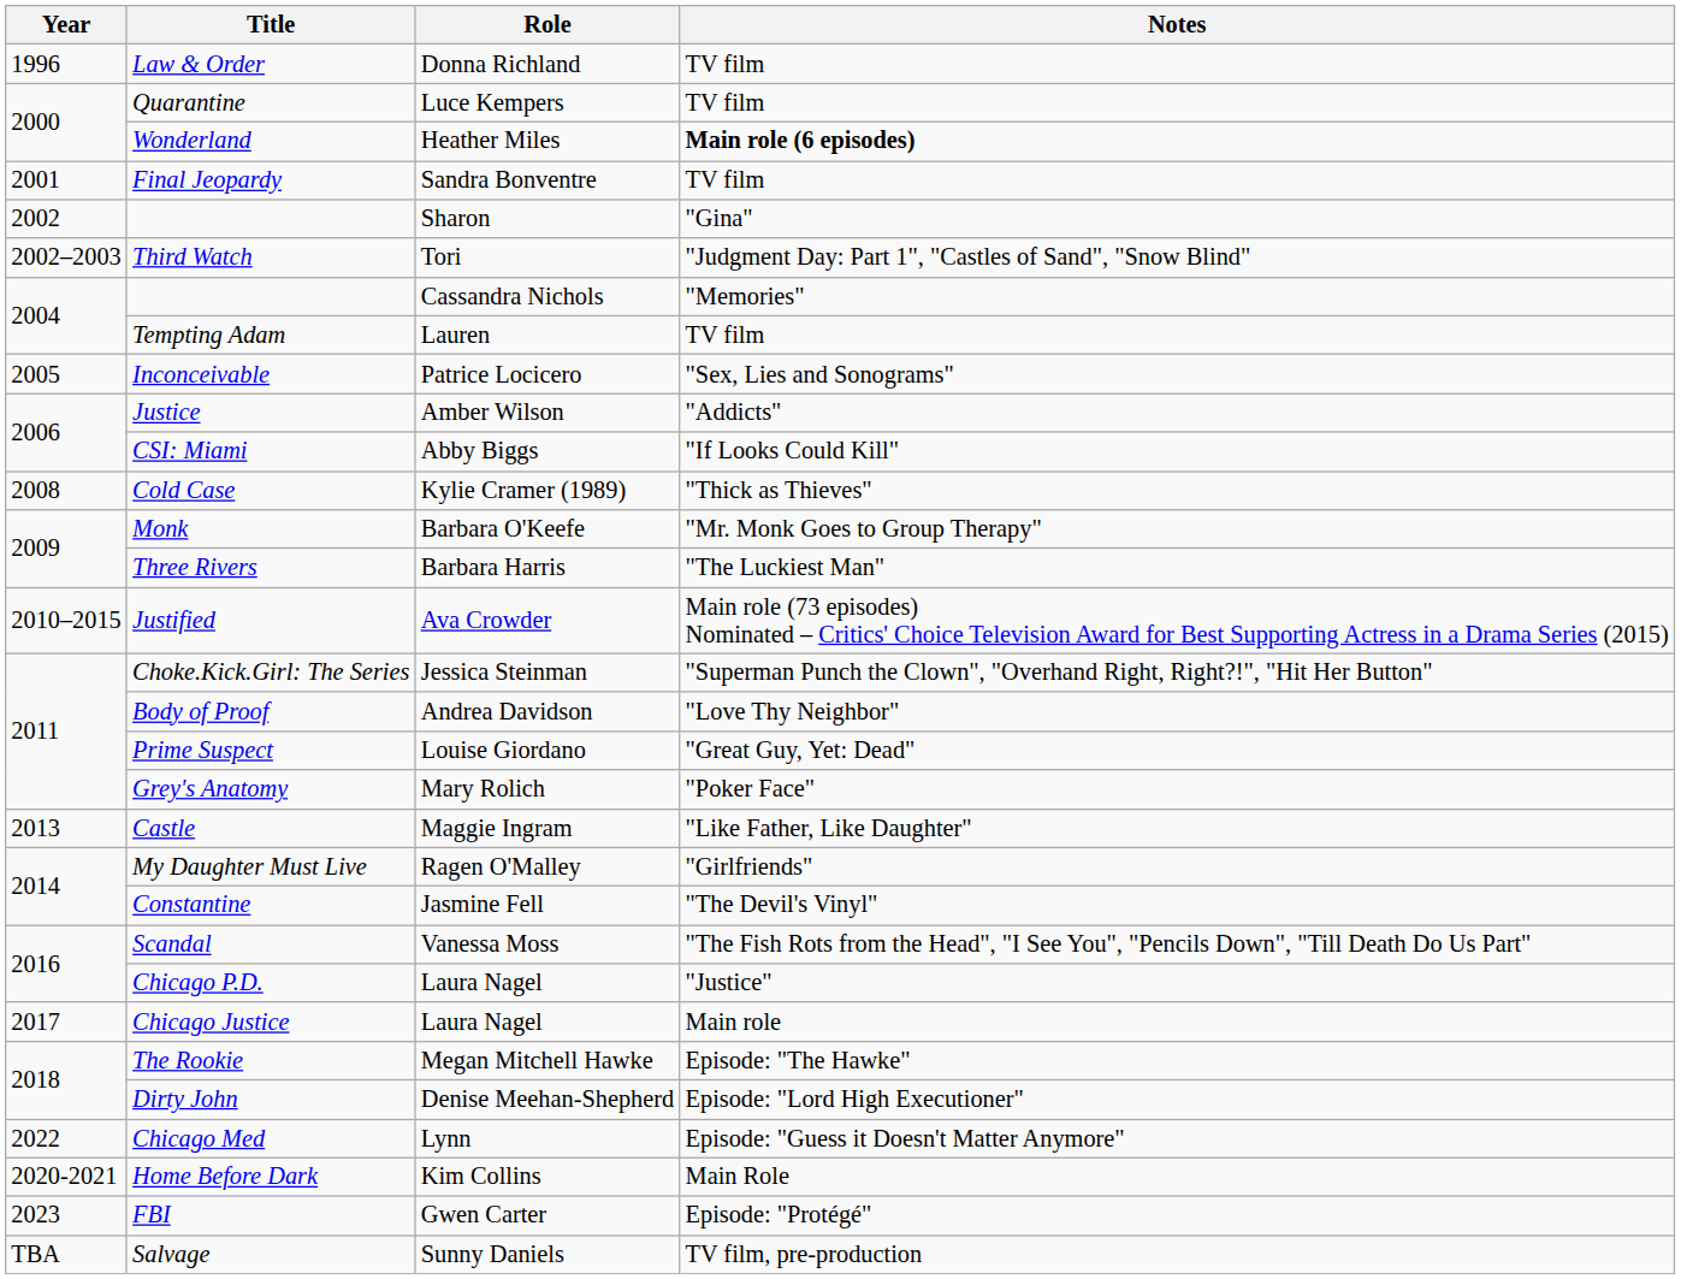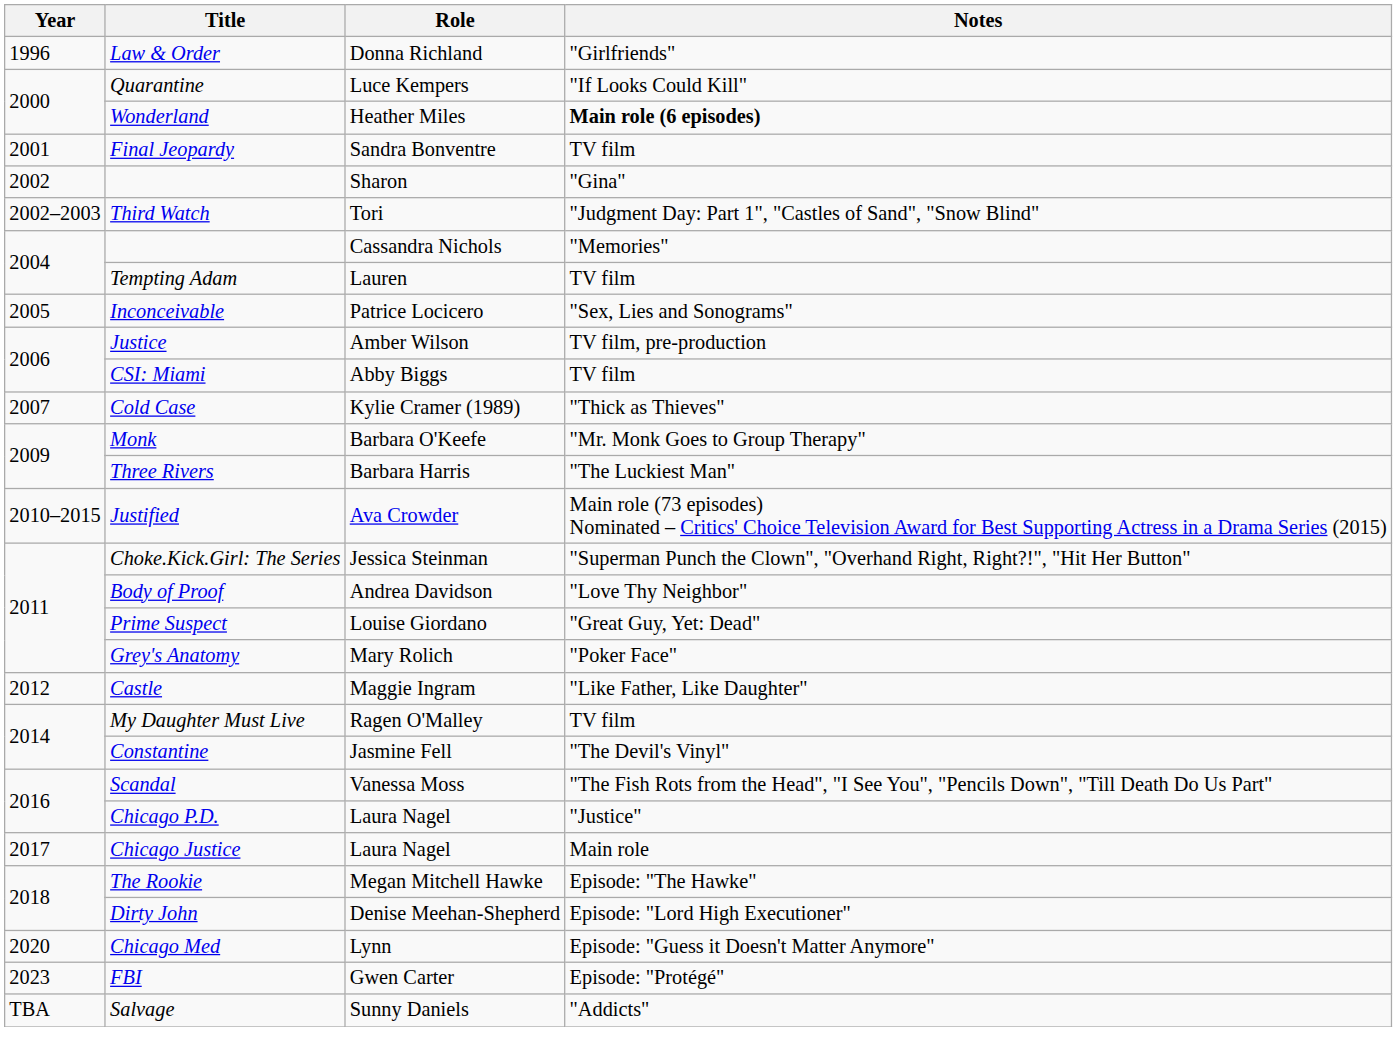 <table class="wikitable sortable">
 <tr>
 <th>Year</th>
 <th>Title</th>
 <th>Role</th>
 <th class="unsortable">Notes</th>
 </tr>
 <tr>
 <td>1996</td>
 <td><em><a href='#'>Law & Order</a></em></td>
 <td>Donna Richland</td>
-<td>TV film</td>
+<td>"Girlfriends"</td>
 </tr>
 <tr>
 <td rowspan="2">2000</td>
 <td><em>Quarantine</em></td>
 <td>Luce Kempers</td>
-<td>TV film</td>
+<td>"If Looks Could Kill"</td>
 </tr>
 <tr>
 <td><em><a href='#'>Wonderland</a></em></td>
 <td>Heather Miles</td>
 <td><strong>Main role (6 episodes)</strong></td>
 </tr>
 <tr>
 <td>2001</td>
 <td><em><a href='#'>Final Jeopardy</a></em></td>
 <td>Sandra Bonventre</td>
 <td>TV film</td>
 </tr>
 <tr>
 <td>2002</td>
 <td><em></em></td>
 <td>Sharon</td>
 <td>"Gina"</td>
 </tr>
 <tr>
 <td>2002–2003</td>
 <td><em><a href='#'>Third Watch</a></em></td>
 <td>Tori</td>
 <td>"Judgment Day: Part 1", "Castles of Sand", "Snow Blind"</td>
 </tr>
 <tr>
 <td rowspan="2">2004</td>
 <td><em></em></td>
 <td>Cassandra Nichols</td>
 <td>"Memories"</td>
 </tr>
 <tr>
 <td><em>Tempting Adam</em></td>
 <td>Lauren</td>
 <td>TV film</td>
 </tr>
 <tr>
 <td>2005</td>
 <td><em><a href='#'>Inconceivable</a></em></td>
 <td>Patrice Locicero</td>
 <td>"Sex, Lies and Sonograms"</td>
 </tr>
 <tr>
 <td rowspan="2">2006</td>
 <td><em><a href='#'>Justice</a></em></td>
 <td>Amber Wilson</td>
-<td>"Addicts"</td>
+<td>TV film, pre-production</td>
 </tr>
 <tr>
 <td><em><a href='#'>CSI: Miami</a></em></td>
 <td>Abby Biggs</td>
-<td>"If Looks Could Kill"</td>
+<td>TV film</td>
 </tr>
 <tr>
-<td>2008</td>
+<td>2007</td>
 <td><em><a href='#'>Cold Case</a></em></td>
 <td>Kylie Cramer (1989)</td>
 <td>"Thick as Thieves"</td>
 </tr>
 <tr>
 <td rowspan="2">2009</td>
 <td><em><a href='#'>Monk</a></em></td>
 <td>Barbara O'Keefe</td>
 <td>"Mr. Monk Goes to Group Therapy"</td>
 </tr>
 <tr>
 <td><em><a href='#'>Three Rivers</a></em></td>
 <td>Barbara Harris</td>
 <td>"The Luckiest Man"</td>
 </tr>
 <tr>
 <td>2010–2015</td>
 <td><em><a href='#'>Justified</a></em></td>
 <td><a href='#'>Ava Crowder</a></td>
 <td>Main role (73 episodes)<br>Nominated – <a href='#'>Critics' Choice Television Award for Best Supporting Actress in a Drama Series</a> (2015)</td>
 </tr>
 <tr>
 <td rowspan="4">2011</td>
 <td><em>Choke.Kick.Girl: The Series</em></td>
 <td>Jessica Steinman</td>
 <td>"Superman Punch the Clown", "Overhand Right, Right?!", "Hit Her Button"</td>
 </tr>
 <tr>
 <td><em><a href='#'>Body of Proof</a></em></td>
 <td>Andrea Davidson</td>
 <td>"Love Thy Neighbor"</td>
 </tr>
 <tr>
 <td><em><a href='#'>Prime Suspect</a></em></td>
 <td>Louise Giordano</td>
 <td>"Great Guy, Yet: Dead"</td>
 </tr>
 <tr>
 <td><em><a href='#'>Grey's Anatomy</a></em></td>
 <td>Mary Rolich</td>
 <td>"Poker Face"</td>
 </tr>
 <tr>
-<td>2013</td>
+<td>2012</td>
 <td><em><a href='#'>Castle</a></em></td>
 <td>Maggie Ingram</td>
 <td>"Like Father, Like Daughter"</td>
 </tr>
 <tr>
 <td rowspan="2">2014</td>
 <td><em>My Daughter Must Live</em></td>
 <td>Ragen O'Malley</td>
-<td>"Girlfriends"</td>
+<td>TV film</td>
 </tr>
 <tr>
 <td><em><a href='#'>Constantine</a></em></td>
 <td>Jasmine Fell</td>
 <td>"The Devil's Vinyl"</td>
 </tr>
 <tr>
 <td rowspan="2">2016</td>
 <td><em><a href='#'>Scandal</a></em></td>
 <td>Vanessa Moss</td>
 <td>"The Fish Rots from the Head", "I See You", "Pencils Down", "Till Death Do Us Part"</td>
 </tr>
 <tr>
 <td><em><a href='#'>Chicago P.D.</a></em></td>
 <td>Laura Nagel</td>
 <td>"Justice"</td>
 </tr>
 <tr>
 <td>2017</td>
 <td><em><a href='#'>Chicago Justice</a></em></td>
 <td>Laura Nagel</td>
 <td>Main role</td>
 </tr>
 <tr>
 <td rowspan="2">2018</td>
 <td><em><a href='#'>The Rookie</a></em></td>
 <td>Megan Mitchell Hawke</td>
 <td>Episode: "The Hawke"</td>
 </tr>
 <tr>
 <td><em><a href='#'>Dirty John</a></em></td>
 <td>Denise Meehan-Shepherd</td>
 <td>Episode: "Lord High Executioner"</td>
 </tr>
 <tr>
-<td>2022</td>
+<td>2020</td>
 <td><em><a href='#'>Chicago Med</a></em></td>
 <td>Lynn</td>
 <td>Episode: "Guess it Doesn't Matter Anymore"</td>
-</tr>
-<tr>
-<td>2020-2021</td>
-<td><em><a href='#'>Home Before Dark</a></em></td>
-<td>Kim Collins</td>
-<td>Main Role</td>
 </tr>
 <tr>
 <td>2023</td>
 <td><em><a href='#'>FBI</a></em></td>
 <td>Gwen Carter</td>
 <td>Episode: "Protégé"</td>
 </tr>
 <tr>
 <td>TBA</td>
 <td><em>Salvage</em></td>
 <td>Sunny Daniels</td>
-<td>TV film, pre-production</td>
+<td>"Addicts"</td>
 </tr>
 </table>
